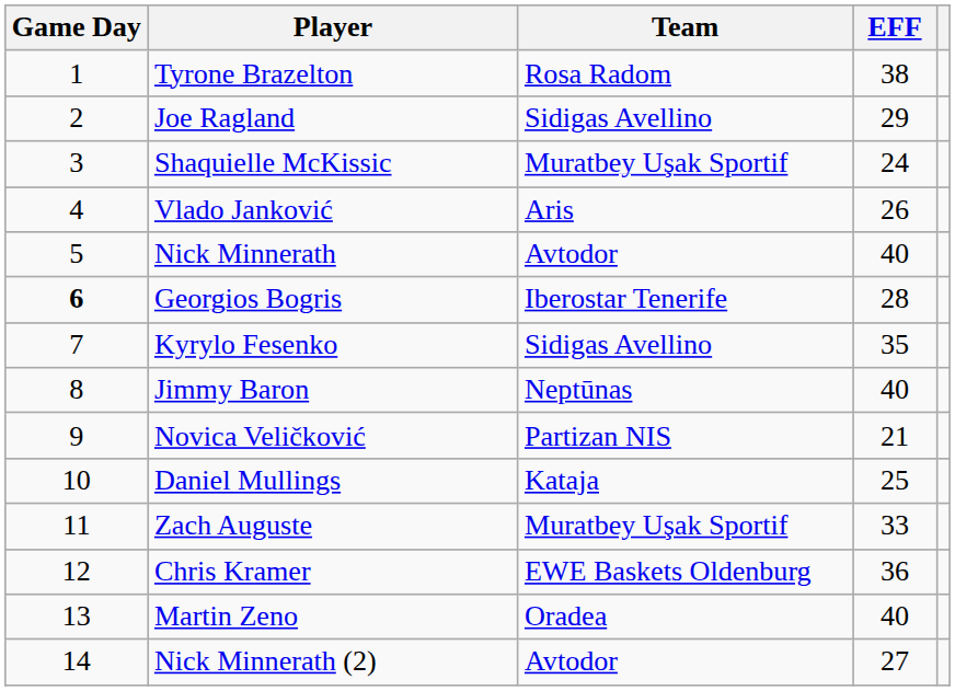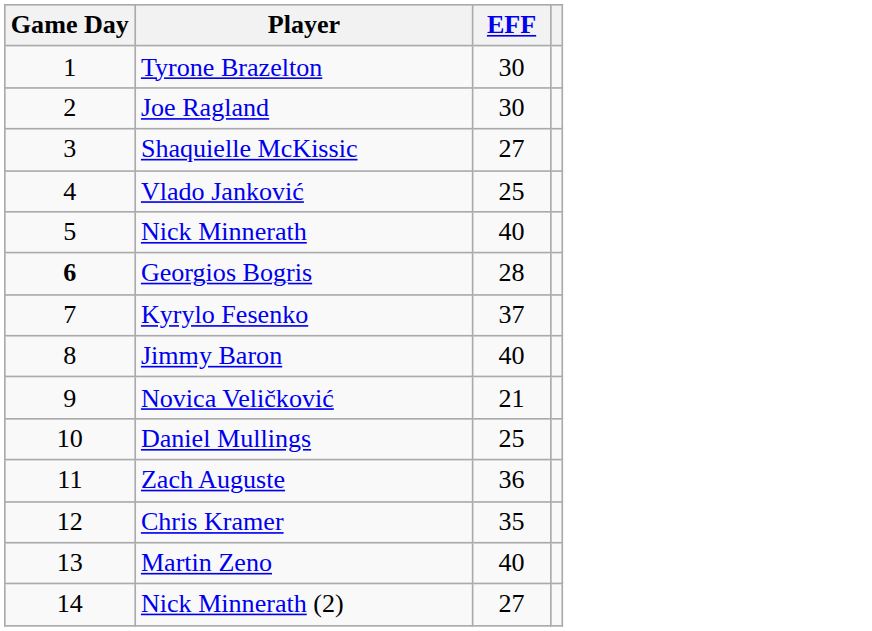 <table class="wikitable sortable">
 <tr>
 <th>Game Day</th>
 <th style="width:200px;">Player</th>
-<th style="width:180px;">Team</th>
 <th width=40><a href='#'>EFF</a></th>
 <th></th>
 </tr>
 <tr>
 <td align=center>1</td>
 <td align="left"> <a href='#'>Tyrone Brazelton</a></td>
-<td align="left"> <a href='#'>Rosa Radom</a></td>
-<td style="text-align:center;">38</td>
+<td style="text-align:center;">30</td>
 <td style="text-align:center;"></td>
 </tr>
 <tr>
 <td align=center>2</td>
 <td align="left"> <a href='#'>Joe Ragland</a></td>
-<td align="left"> <a href='#'>Sidigas Avellino</a></td>
-<td style="text-align:center;">29</td>
+<td style="text-align:center;">30</td>
 <td style="text-align:center;"></td>
 </tr>
 <tr>
 <td align=center>3</td>
 <td align="left"> <a href='#'>Shaquielle McKissic</a></td>
-<td align="left"> <a href='#'>Muratbey Uşak Sportif</a></td>
-<td style="text-align:center;">24</td>
+<td style="text-align:center;">27</td>
 <td style="text-align:center;"></td>
 </tr>
 <tr>
 <td align=center>4</td>
 <td align="left"> <a href='#'>Vlado Janković</a></td>
-<td align="left"> <a href='#'>Aris</a></td>
-<td style="text-align:center;">26</td>
+<td style="text-align:center;">25</td>
 <td style="text-align:center;"></td>
 </tr>
 <tr>
 <td align=center>5</td>
 <td align="left"> <a href='#'>Nick Minnerath</a></td>
-<td align="left"> <a href='#'>Avtodor</a></td>
 <td style="text-align:center;">40</td>
 <td style="text-align:center;"></td>
 </tr>
 <tr>
 <td align=center><strong>6</strong></td>
 <td align="left"> <a href='#'>Georgios Bogris</a></td>
-<td align="left"> <a href='#'>Iberostar Tenerife</a></td>
 <td style="text-align:center;">28</td>
 <td style="text-align:center;"></td>
 </tr>
 <tr>
 <td align=center>7</td>
 <td align="left"> <a href='#'>Kyrylo Fesenko</a></td>
-<td align="left"> <a href='#'>Sidigas Avellino</a></td>
-<td style="text-align:center;">35</td>
+<td style="text-align:center;">37</td>
 <td style="text-align:center;"></td>
 </tr>
 <tr>
 <td align=center>8</td>
 <td align="left"> <a href='#'>Jimmy Baron</a></td>
-<td align="left"> <a href='#'>Neptūnas</a></td>
 <td style="text-align:center;">40</td>
 <td style="text-align:center;"></td>
 </tr>
 <tr>
 <td align=center>9</td>
 <td align="left"> <a href='#'>Novica Veličković</a></td>
-<td align="left"> <a href='#'>Partizan NIS</a></td>
 <td style="text-align:center;">21</td>
 <td style="text-align:center;"></td>
 </tr>
 <tr>
 <td align=center>10</td>
 <td align="left"> <a href='#'>Daniel Mullings</a></td>
-<td align="left"> <a href='#'>Kataja</a></td>
 <td style="text-align:center;">25</td>
 <td style="text-align:center;"></td>
 </tr>
 <tr>
 <td align=center>11</td>
 <td align="left"> <a href='#'>Zach Auguste</a></td>
-<td align="left"> <a href='#'>Muratbey Uşak Sportif</a></td>
-<td style="text-align:center;">33</td>
+<td style="text-align:center;">36</td>
 <td style="text-align:center;"></td>
 </tr>
 <tr>
 <td align=center>12</td>
 <td align="left"> <a href='#'>Chris Kramer</a></td>
-<td align="left"> <a href='#'>EWE Baskets Oldenburg</a></td>
-<td style="text-align:center;">36</td>
+<td style="text-align:center;">35</td>
 <td style="text-align:center;"></td>
 </tr>
 <tr>
 <td align=center>13</td>
 <td align="left"> <a href='#'>Martin Zeno</a></td>
-<td align="left"> <a href='#'>Oradea</a></td>
 <td style="text-align:center;">40</td>
 <td style="text-align:center;"></td>
 </tr>
 <tr>
 <td align=center>14</td>
 <td align="left"> <a href='#'>Nick Minnerath</a> (2)</td>
-<td align="left"> <a href='#'>Avtodor</a></td>
 <td style="text-align:center;">27</td>
 <td style="text-align:center;"></td>
 </tr>
 </table>
